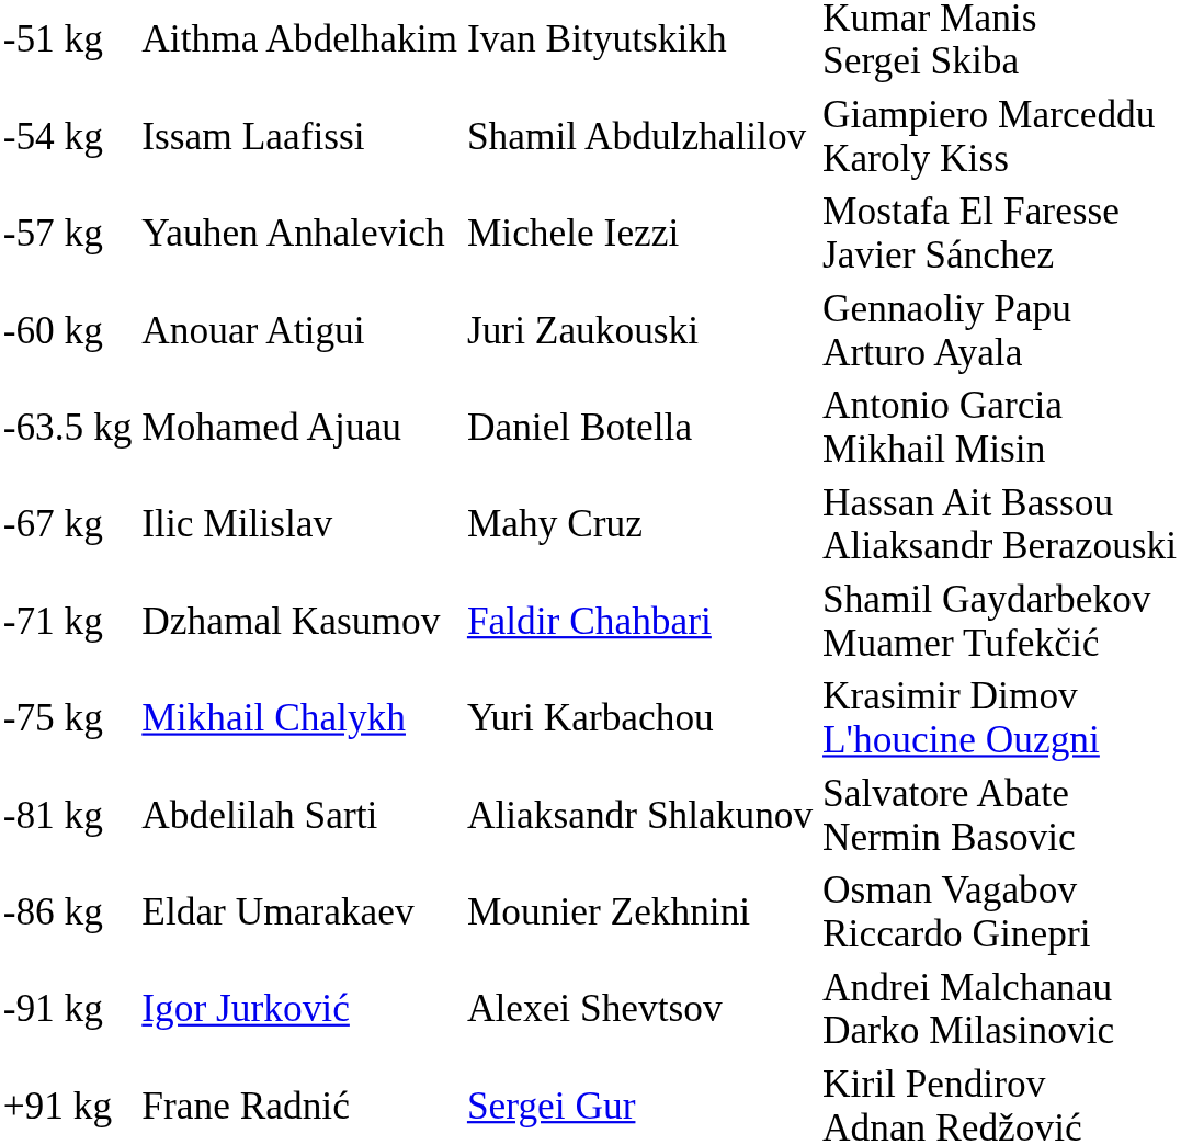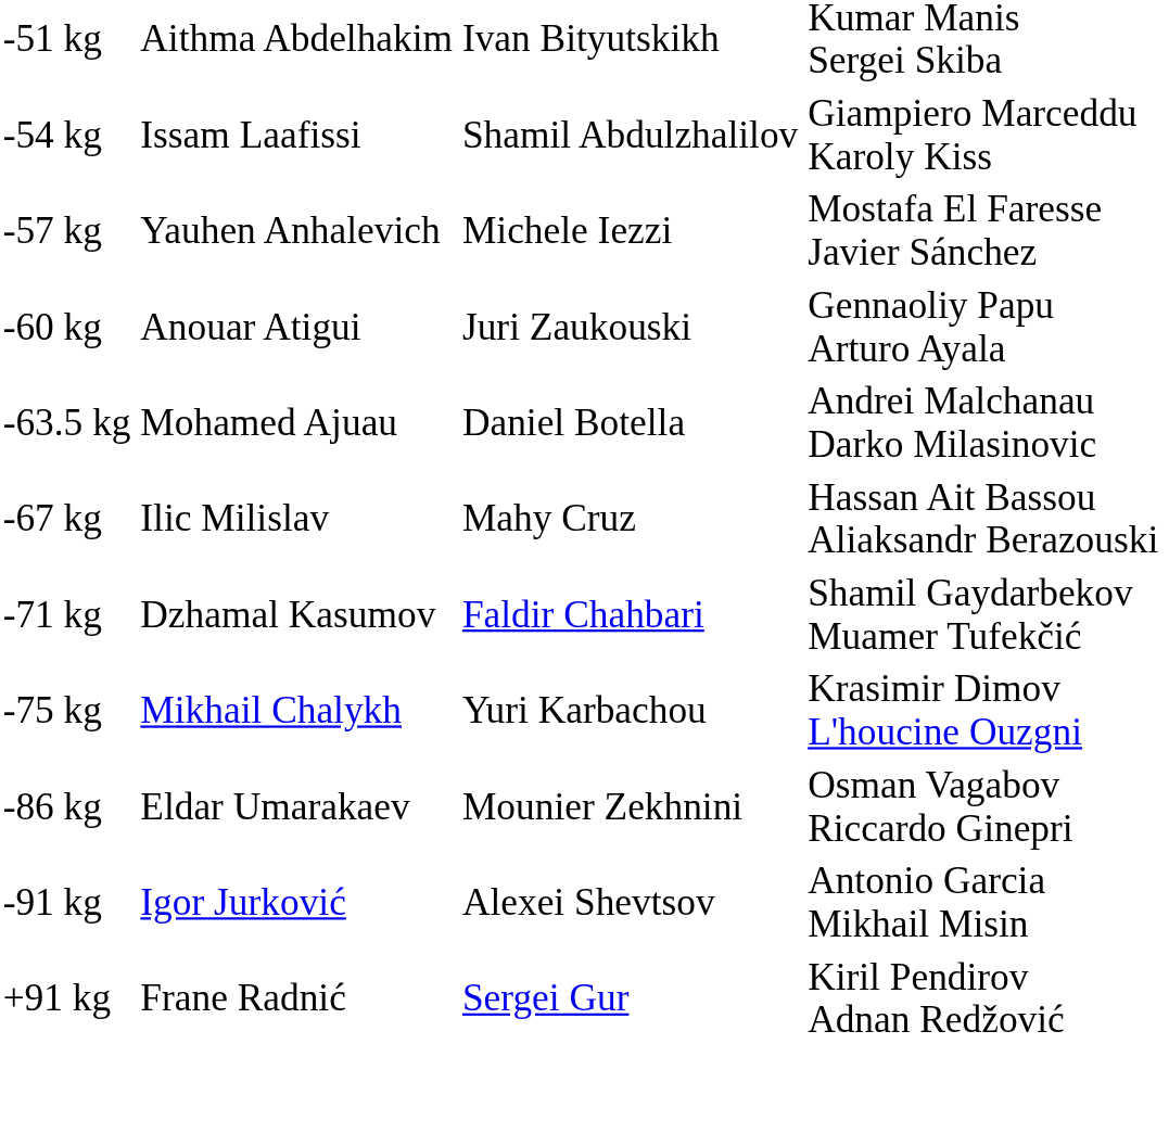 <table>
 <tr>
 <td>-51 kg</td>
 <td>Aithma Abdelhakim </td>
 <td>Ivan Bityutskikh </td>
 <td>Kumar Manis <br>Sergei Skiba </td>
 </tr>
 <tr>
 <td>-54 kg</td>
 <td>Issam Laafissi </td>
 <td>Shamil Abdulzhalilov </td>
 <td>Giampiero Marceddu <br>Karoly Kiss </td>
 </tr>
 <tr>
 <td>-57 kg</td>
 <td>Yauhen Anhalevich </td>
 <td>Michele Iezzi </td>
 <td>Mostafa El Faresse <br>Javier Sánchez </td>
 </tr>
 <tr>
 <td>-60 kg</td>
 <td>Anouar Atigui </td>
 <td>Juri Zaukouski </td>
 <td>Gennaoliy Papu <br>Arturo Ayala </td>
 </tr>
 <tr>
 <td>-63.5 kg</td>
 <td>Mohamed Ajuau </td>
 <td>Daniel Botella </td>
-<td>Antonio Garcia <br>Mikhail Misin </td>
+<td>Andrei Malchanau <br>Darko Milasinovic </td>
 </tr>
 <tr>
 <td>-67 kg</td>
 <td>Ilic Milislav </td>
 <td>Mahy Cruz </td>
 <td>Hassan Ait Bassou <br>Aliaksandr Berazouski </td>
 </tr>
 <tr>
 <td>-71 kg</td>
 <td>Dzhamal Kasumov </td>
 <td><a href='#'>Faldir Chahbari</a> </td>
 <td>Shamil Gaydarbekov <br>Muamer Tufekčić </td>
 </tr>
 <tr>
 <td>-75 kg</td>
 <td><a href='#'>Mikhail Chalykh</a> </td>
 <td>Yuri Karbachou </td>
 <td>Krasimir Dimov <br><a href='#'>L'houcine Ouzgni</a> </td>
 </tr>
 <tr>
-<td>-81 kg</td>
-<td>Abdelilah Sarti </td>
-<td>Aliaksandr Shlakunov </td>
-<td>Salvatore Abate <br>Nermin Basovic </td>
-</tr>
-<tr>
 <td>-86 kg</td>
 <td>Eldar Umarakaev </td>
 <td>Mounier Zekhnini </td>
 <td>Osman Vagabov <br>Riccardo Ginepri </td>
 </tr>
 <tr>
 <td>-91 kg</td>
 <td><a href='#'>Igor Jurković</a> </td>
 <td>Alexei Shevtsov </td>
-<td>Andrei Malchanau <br>Darko Milasinovic </td>
+<td>Antonio Garcia <br>Mikhail Misin </td>
 </tr>
 <tr>
 <td>+91 kg</td>
 <td>Frane Radnić </td>
 <td><a href='#'>Sergei Gur</a> </td>
 <td>Kiril Pendirov <br>Adnan Redžović </td>
 </tr>
 <tr>
 </tr>
 </table>
